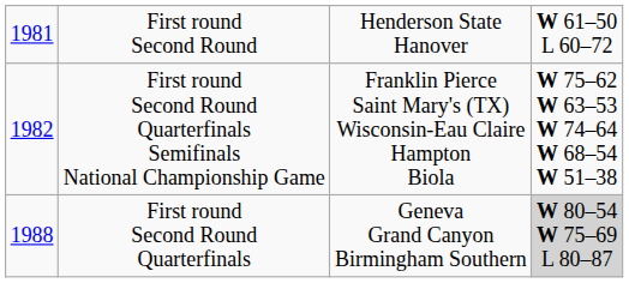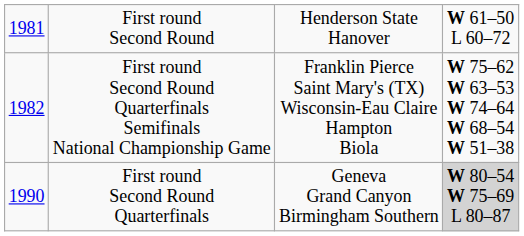 <table class="wikitable">
 <tr align="center">
 <td><a href='#'>1981</a></td>
 <td>First round<br>Second Round</td>
 <td>Henderson State<br>Hanover</td>
 <td><strong>W</strong> 61–50<br>L 60–72</td>
 </tr>
 <tr align="center">
 <td><a href='#'>1982</a></td>
 <td>First round<br>Second Round<br>Quarterfinals<br>Semifinals<br>National Championship Game</td>
 <td>Franklin Pierce<br>Saint Mary's (TX)<br>Wisconsin-Eau Claire<br>Hampton<br>Biola</td>
 <td><strong>W</strong> 75–62<br><strong>W</strong> 63–53<br><strong>W</strong> 74–64<br><strong>W</strong> 68–54<br><strong>W</strong> 51–38</td>
 </tr>
 <tr align="center">
-<td><a href='#'>1988</a></td>
+<td><a href='#'>1990</a></td>
 <td>First round<br>Second Round<br>Quarterfinals</td>
 <td>Geneva<br>Grand Canyon<br>Birmingham Southern</td>
 <td style="background: lightgrey;"><strong>W</strong> 80–54<br><strong>W</strong> 75–69<br>L 80–87</td>
 </tr>
 </table>
